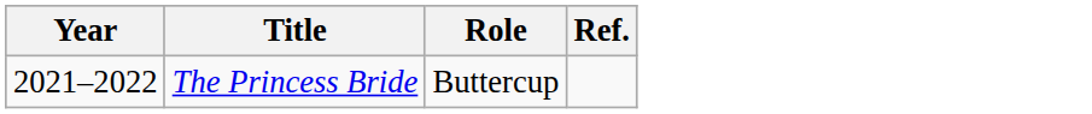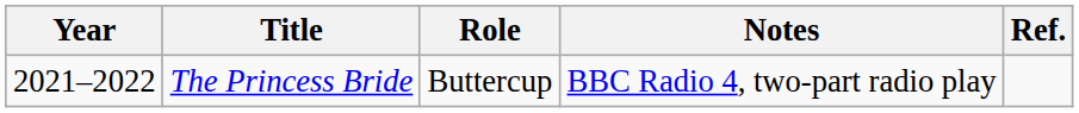 <table class="wikitable">
 <tr>
 <th>Year</th>
 <th>Title</th>
 <th>Role</th>
+<th>Notes</th>
 <th>Ref.</th>
 </tr>
 <tr>
 <td>2021–2022</td>
 <td><em><a href='#'>The Princess Bride</a></em></td>
 <td>Buttercup</td>
+<td><a href='#'>BBC Radio 4</a>, two-part radio play</td>
 <td></td>
 </tr>
 </table>
